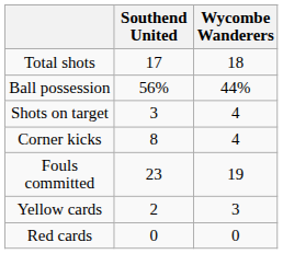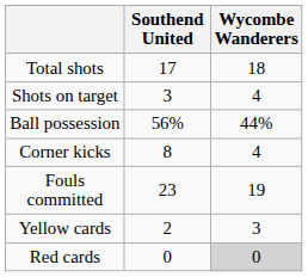 <table class="wikitable" style="text-align:center">
 <tr>
 </tr>
 <tr>
 <th width=100 scope=col></th>
 <th width=70 scope=col>Southend United</th>
 <th width=70 scope=col>Wycombe Wanderers</th>
 </tr>
 <tr>
 <td>Total shots</td>
 <td>17</td>
 <td>18</td>
 </tr>
 <tr>
+<td>Shots on target</td>
+<td>3</td>
+<td>4</td>
+</tr>
+<tr>
 <td>Ball possession</td>
 <td>56%</td>
 <td>44%</td>
-</tr>
-<tr>
-<td>Shots on target</td>
-<td>3</td>
-<td>4</td>
 </tr>
 <tr>
 <td>Corner kicks</td>
 <td>8</td>
 <td>4</td>
 </tr>
 <tr>
 <td>Fouls committed</td>
 <td>23</td>
 <td>19</td>
 </tr>
 <tr>
 <td>Yellow cards</td>
 <td>2</td>
 <td>3</td>
 </tr>
 <tr>
 <td>Red cards</td>
 <td>0</td>
-<td>0</td>
+<td style="background: lightgrey;">0</td>
 </tr>
 </table>
